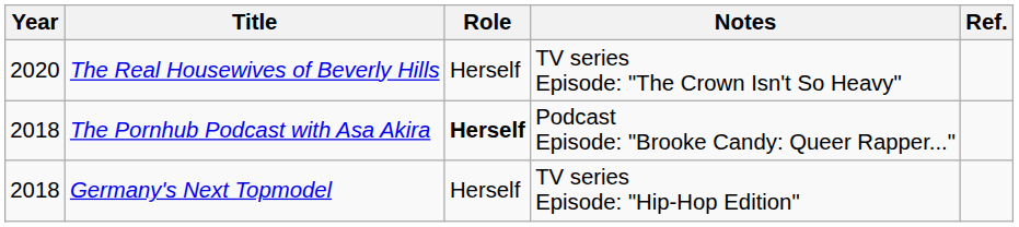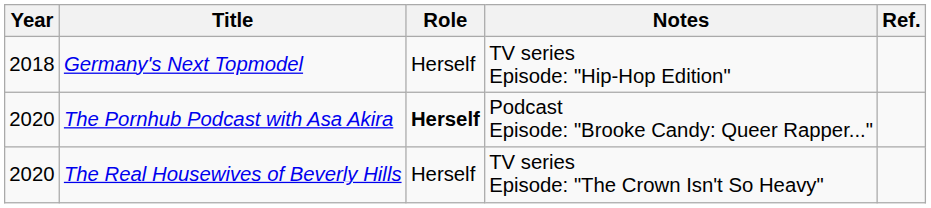 <table class="wikitable">
 <tr>
 <th>Year</th>
 <th>Title</th>
 <th>Role</th>
 <th>Notes</th>
 <th>Ref.</th>
 </tr>
 <tr>
+<td>2018</td>
+<td><em><a href='#'>Germany's Next Topmodel</a></em></td>
+<td>Herself</td>
+<td>TV series<br>Episode: "Hip-Hop Edition"</td>
+<td></td>
+</tr>
+<tr>
+<td>2020</td>
+<td><em><a href='#'>The Pornhub Podcast with Asa Akira</a></em></td>
+<td><strong>Herself</strong></td>
+<td>Podcast<br>Episode: "Brooke Candy: Queer Rapper..."</td>
+<td></td>
+</tr>
+<tr>
 <td>2020</td>
 <td><em><a href='#'>The Real Housewives of Beverly Hills</a></em></td>
 <td>Herself</td>
 <td>TV series<br>Episode: "The Crown Isn't So Heavy"</td>
 <td></td>
 </tr>
-<tr>
-<td>2018</td>
-<td><em><a href='#'>The Pornhub Podcast with Asa Akira</a></em></td>
-<td><strong>Herself</strong></td>
-<td>Podcast<br>Episode: "Brooke Candy: Queer Rapper..."</td>
-<td></td>
-</tr>
-<tr>
-<td>2018</td>
-<td><em><a href='#'>Germany's Next Topmodel</a></em></td>
-<td>Herself</td>
-<td>TV series<br>Episode: "Hip-Hop Edition"</td>
-<td></td>
-</tr>
 </table>
